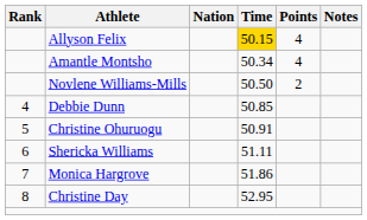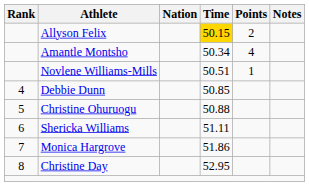 <table class="wikitable sortable" style="text-align:center;">
 <tr>
 <th scope="col" style="width: 10px;">Rank</th>
 <th scope="col">Athlete</th>
 <th scope="col">Nation</th>
 <th scope="col">Time</th>
 <th scope="col">Points</th>
 <th scope="col">Notes</th>
 </tr>
 <tr>
 <td></td>
 <td align=left><a href='#'>Allyson Felix</a></td>
 <td align=left></td>
 <td style="background: gold;">50.15</td>
-<td>4</td>
+<td>2</td>
 <td></td>
 </tr>
 <tr>
 <td></td>
 <td align=left><a href='#'>Amantle Montsho</a></td>
 <td align=left></td>
 <td>50.34</td>
 <td>4</td>
 <td></td>
 </tr>
 <tr>
 <td></td>
 <td align=left><a href='#'>Novlene Williams-Mills</a></td>
 <td align=left></td>
-<td>50.50</td>
-<td>2</td>
+<td>50.51</td>
+<td>1</td>
 <td></td>
 </tr>
 <tr>
 <td>4</td>
 <td align=left><a href='#'>Debbie Dunn</a></td>
 <td align=left></td>
 <td>50.85</td>
 <td></td>
 <td></td>
 </tr>
 <tr>
 <td>5</td>
 <td align=left><a href='#'>Christine Ohuruogu</a></td>
 <td align=left></td>
-<td>50.91</td>
+<td>50.88</td>
 <td></td>
 <td></td>
 </tr>
 <tr>
 <td>6</td>
 <td align=left><a href='#'>Shericka Williams</a></td>
 <td align=left></td>
 <td>51.11</td>
 <td></td>
 <td></td>
 </tr>
 <tr>
 <td>7</td>
 <td align=left><a href='#'>Monica Hargrove</a></td>
 <td align=left></td>
 <td>51.86</td>
 <td></td>
 <td></td>
 </tr>
 <tr>
 <td>8</td>
 <td align=left><a href='#'>Christine Day</a></td>
 <td align=left></td>
 <td>52.95</td>
 <td></td>
 <td></td>
 </tr>
 <tr class="sortbottom">
 <td colspan=6></td>
 </tr>
 </table>
